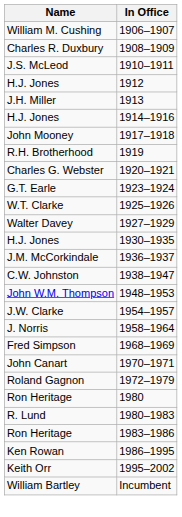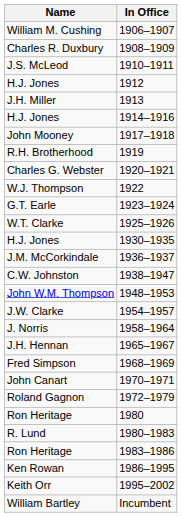 <table class="wikitable">
 <tr>
 <th>Name</th>
 <th>In Office</th>
 </tr>
 <tr>
 <td>William M. Cushing</td>
 <td>1906–1907</td>
 </tr>
 <tr>
 <td>Charles R. Duxbury</td>
 <td>1908–1909</td>
 </tr>
 <tr>
 <td>J.S. McLeod</td>
 <td>1910–1911</td>
 </tr>
 <tr>
 <td>H.J. Jones</td>
 <td>1912</td>
 </tr>
 <tr>
 <td>J.H. Miller</td>
 <td>1913</td>
 </tr>
 <tr>
 <td>H.J. Jones</td>
 <td>1914–1916</td>
 </tr>
 <tr>
 <td>John Mooney</td>
 <td>1917–1918</td>
 </tr>
 <tr>
 <td>R.H. Brotherhood</td>
 <td>1919</td>
 </tr>
 <tr>
 <td>Charles G. Webster</td>
 <td>1920–1921</td>
 </tr>
 <tr>
+<td>W.J. Thompson</td>
+<td>1922</td>
+</tr>
+<tr>
 <td>G.T. Earle</td>
 <td>1923–1924</td>
 </tr>
 <tr>
 <td>W.T. Clarke</td>
 <td>1925–1926</td>
-</tr>
-<tr>
-<td>Walter Davey</td>
-<td>1927–1929</td>
 </tr>
 <tr>
 <td>H.J. Jones</td>
 <td>1930–1935</td>
 </tr>
 <tr>
 <td>J.M. McCorkindale</td>
 <td>1936–1937</td>
 </tr>
 <tr>
 <td>C.W. Johnston</td>
 <td>1938–1947</td>
 </tr>
 <tr>
 <td><a href='#'>John W.M. Thompson</a></td>
 <td>1948–1953</td>
 </tr>
 <tr>
 <td>J.W. Clarke</td>
 <td>1954–1957</td>
 </tr>
 <tr>
 <td>J. Norris</td>
 <td>1958–1964</td>
+</tr>
+<tr>
+<td>J.H. Hennan</td>
+<td>1965–1967</td>
 </tr>
 <tr>
 <td>Fred Simpson</td>
 <td>1968–1969</td>
 </tr>
 <tr>
 <td>John Canart</td>
 <td>1970–1971</td>
 </tr>
 <tr>
 <td>Roland Gagnon</td>
 <td>1972–1979</td>
 </tr>
 <tr>
 <td>Ron Heritage</td>
 <td>1980</td>
 </tr>
 <tr>
 <td>R. Lund</td>
 <td>1980–1983</td>
 </tr>
 <tr>
 <td>Ron Heritage</td>
 <td>1983–1986</td>
 </tr>
 <tr>
 <td>Ken Rowan</td>
 <td>1986–1995</td>
 </tr>
 <tr>
 <td>Keith Orr</td>
 <td>1995–2002</td>
 </tr>
 <tr>
 <td>William Bartley</td>
 <td>Incumbent</td>
 </tr>
 </table>
